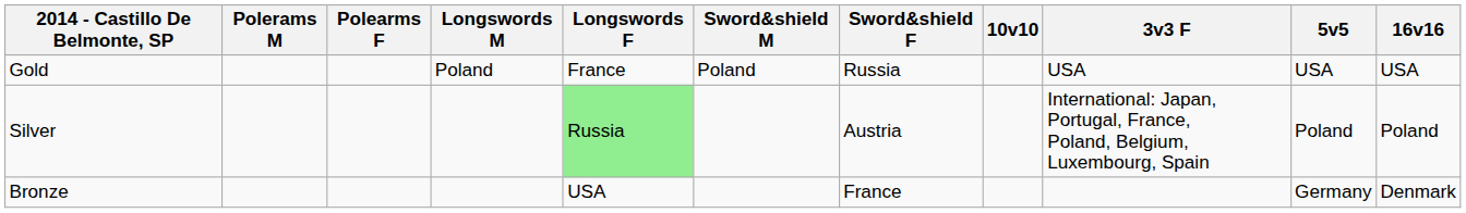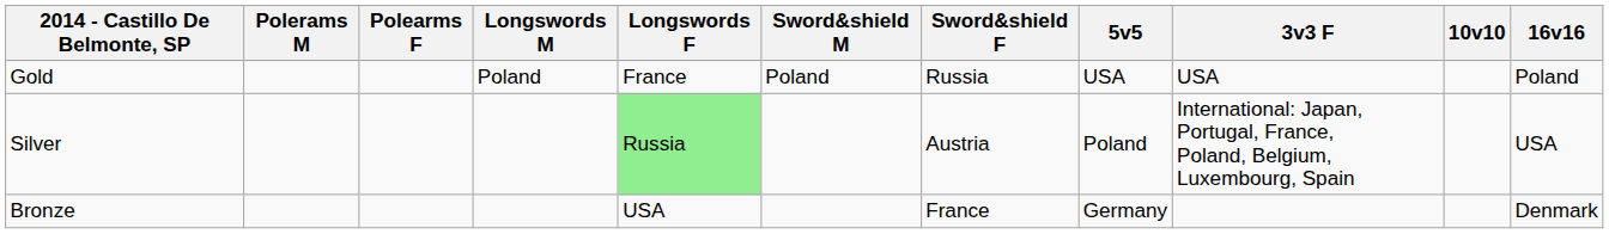 <table class="wikitable">
 <tr>
 <th>2014 - Castillo De Belmonte, SP</th>
 <th>Polerams M</th>
 <th>Polearms F</th>
 <th>Longswords M</th>
 <th>Longswords F</th>
 <th>Sword&shield M</th>
 <th>Sword&shield F</th>
+<th>5v5</th>
+<th>3v3 F</th>
 <th>10v10</th>
-<th>3v3 F</th>
-<th>5v5</th>
 <th>16v16</th>
 </tr>
 <tr>
 <td>Gold</td>
 <td></td>
 <td></td>
 <td>Poland</td>
 <td>France</td>
 <td>Poland</td>
 <td>Russia</td>
-<td></td>
 <td>USA</td>
 <td>USA</td>
-<td>USA</td>
+<td></td>
+<td>Poland</td>
 </tr>
 <tr>
 <td>Silver</td>
 <td></td>
 <td></td>
 <td></td>
 <td style="background: lightgreen;">Russia</td>
 <td></td>
 <td>Austria</td>
+<td>Poland</td>
+<td>International: Japan, Portugal, France,<br>Poland, Belgium, Luxembourg, Spain</td>
 <td></td>
-<td>International: Japan, Portugal, France,<br>Poland, Belgium, Luxembourg, Spain</td>
-<td>Poland</td>
-<td>Poland</td>
+<td>USA</td>
 </tr>
 <tr>
 <td>Bronze</td>
 <td></td>
 <td></td>
 <td></td>
 <td>USA</td>
 <td></td>
 <td>France</td>
+<td>Germany</td>
 <td></td>
 <td></td>
-<td>Germany</td>
 <td>Denmark</td>
 </tr>
 </table>
